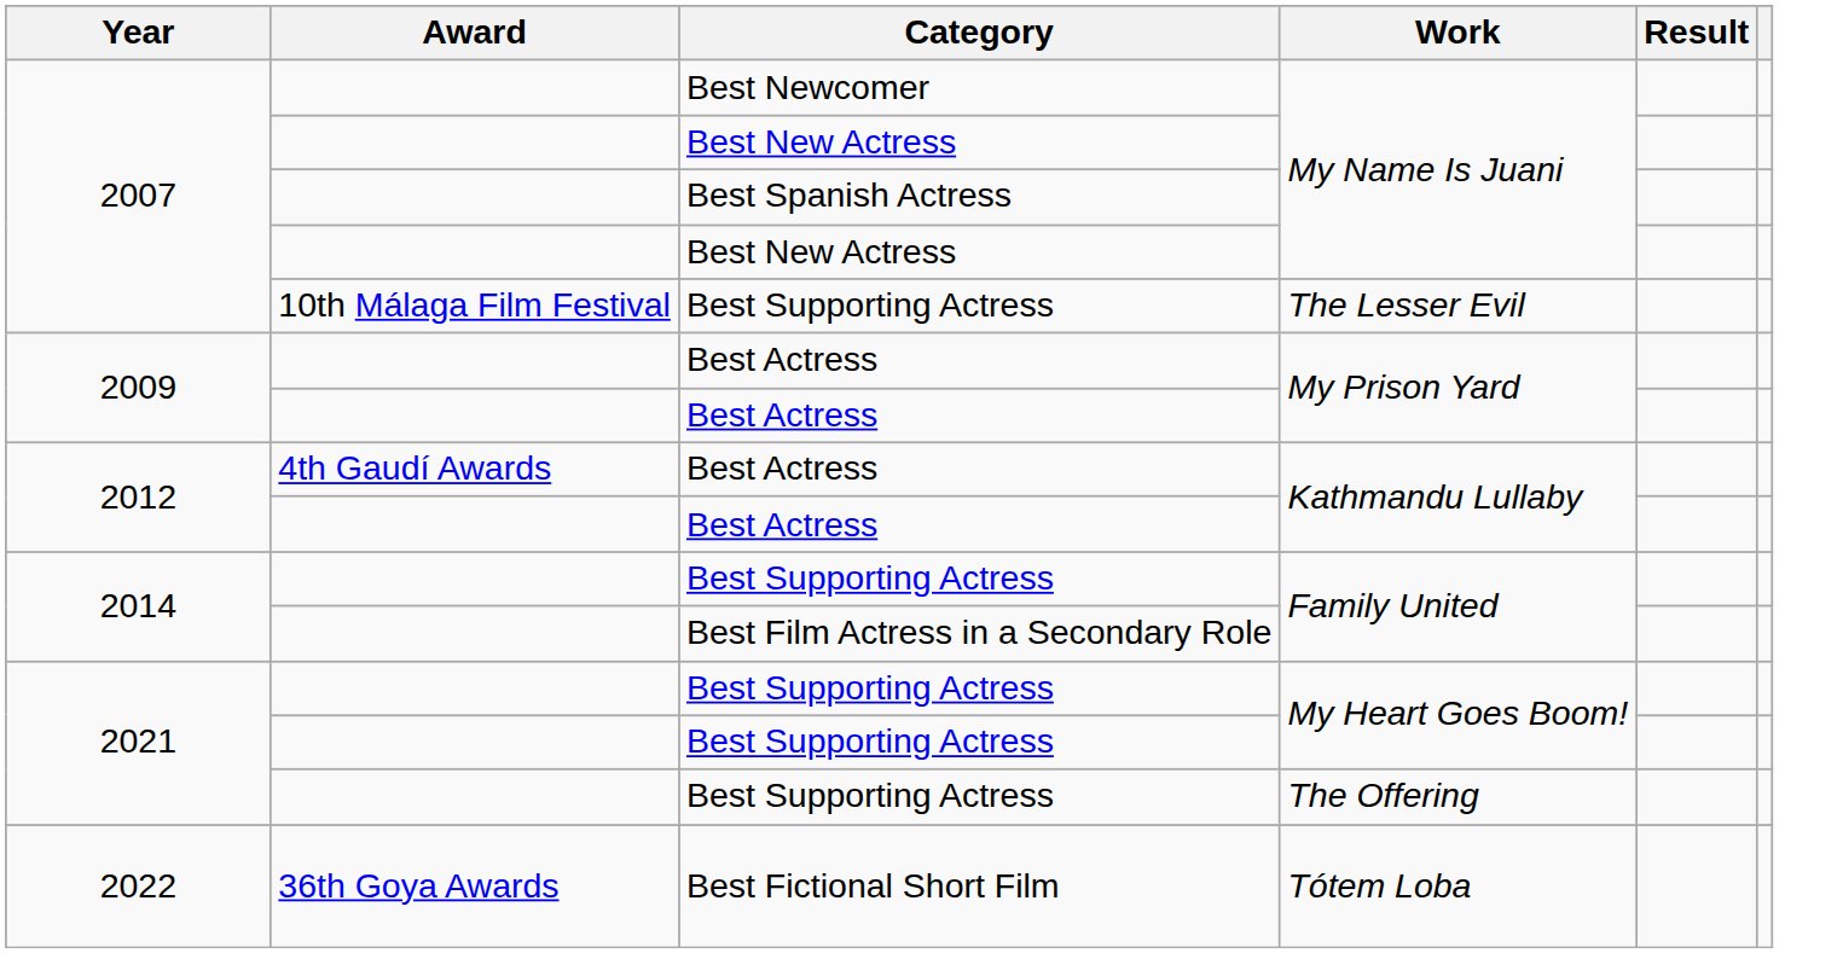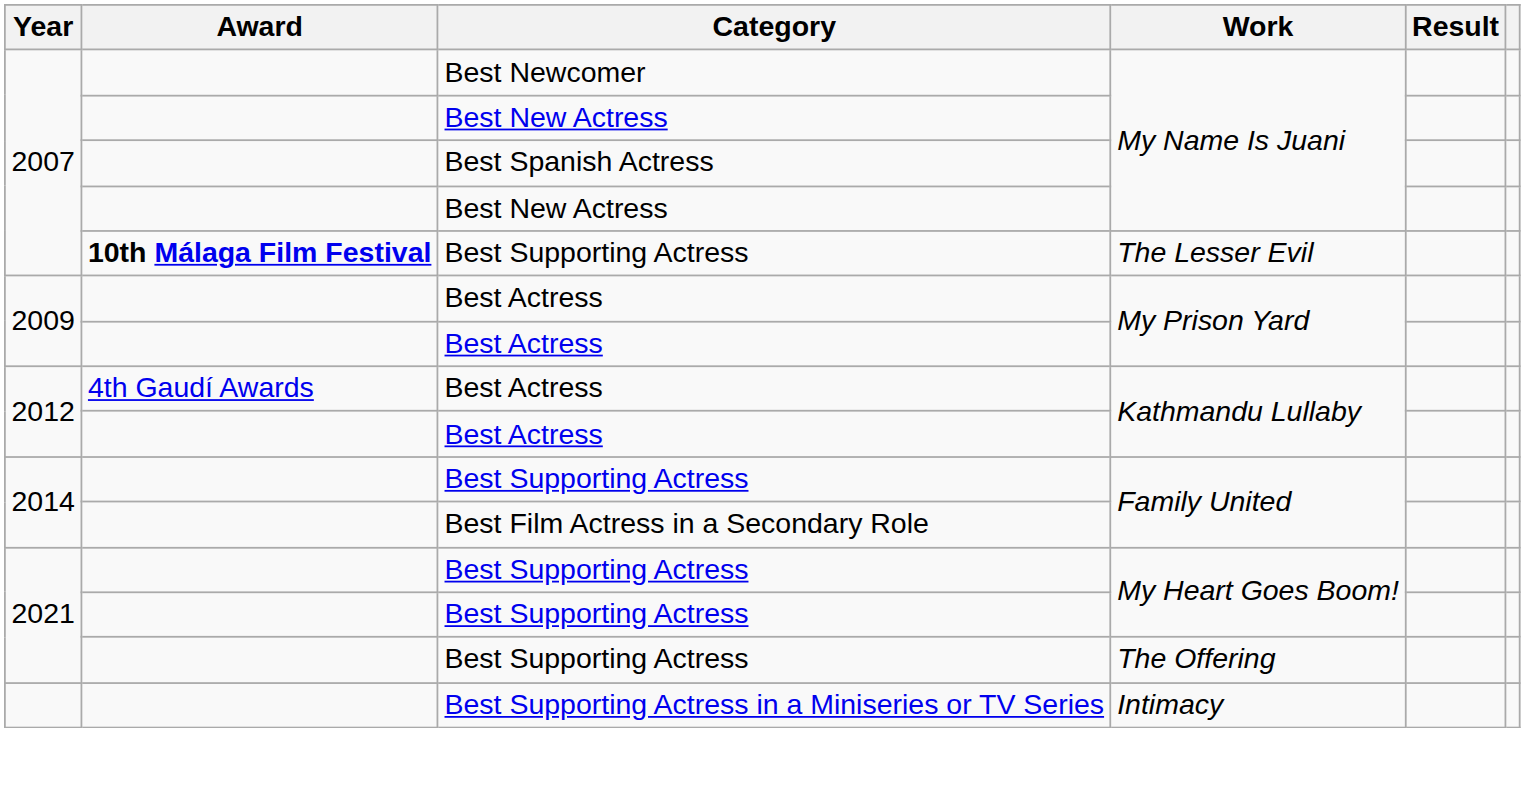 <table class="wikitable sortable plainrowheaders">
 <tr>
 <th>Year</th>
 <th>Award</th>
 <th>Category</th>
 <th>Work</th>
 <th>Result</th>
 <th scope="col" class="unsortable"></th>
 </tr>
 <tr>
 <td align = "center" rowspan = "5">2007</td>
 <td></td>
 <td>Best Newcomer</td>
 <td rowspan = "4"><em>My Name Is Juani</em></td>
 <td></td>
 <td align = "center"></td>
 </tr>
 <tr>
 <td></td>
 <td><a href='#'>Best New Actress</a></td>
 <td></td>
 <td align = "center"></td>
 </tr>
 <tr>
 <td></td>
 <td>Best Spanish Actress</td>
 <td></td>
 <td align = "center"></td>
 </tr>
 <tr>
 <td></td>
 <td>Best New Actress</td>
 <td></td>
 <td align = "center"></td>
 </tr>
 <tr>
-<td>10th <a href='#'>Málaga Film Festival</a></td>
+<td><strong>10th <a href='#'>Málaga Film Festival</a></strong></td>
 <td>Best Supporting Actress</td>
 <td><em>The Lesser Evil</em></td>
 <td></td>
 <td align = "center"></td>
 </tr>
 <tr>
 <td rowspan = "2" align = "center">2009</td>
 <td></td>
 <td>Best Actress</td>
 <td rowspan = "2"><em>My Prison Yard</em></td>
 <td></td>
 <td align = "center"></td>
 </tr>
 <tr>
 <td></td>
 <td><a href='#'>Best Actress</a></td>
 <td></td>
 <td align = "center"></td>
 </tr>
 <tr>
 <td align = "center" rowspan = "2">2012</td>
 <td><a href='#'>4th Gaudí Awards</a></td>
 <td>Best Actress</td>
 <td rowspan = "2"><em>Kathmandu Lullaby</em></td>
 <td></td>
 <td align = "center"></td>
 </tr>
 <tr>
 <td></td>
 <td><a href='#'>Best Actress</a></td>
 <td></td>
 <td align = "center"></td>
 </tr>
 <tr>
 <td align = "center" rowspan = "2">2014</td>
 <td></td>
 <td><a href='#'>Best Supporting Actress</a></td>
 <td rowspan = "2"><em>Family United</em></td>
 <td></td>
 <td align = "center"></td>
 </tr>
 <tr>
 <td></td>
 <td>Best Film Actress in a Secondary Role</td>
 <td></td>
 <td align = "center"></td>
 </tr>
 <tr>
 <td align = "center" rowspan = "3">2021</td>
 <td></td>
 <td><a href='#'>Best Supporting Actress</a></td>
 <td rowspan = "2"><em>My Heart Goes Boom!</em></td>
 <td></td>
 <td align = "center"></td>
 </tr>
 <tr>
 <td></td>
 <td><a href='#'>Best Supporting Actress</a></td>
 <td></td>
 <td align = "center"></td>
 </tr>
 <tr>
 <td></td>
 <td>Best Supporting Actress</td>
 <td><em>The Offering</em></td>
 <td></td>
 <td align = "center"></td>
 </tr>
 <tr>
-<td><blockquote>2022</blockquote></td>
-<td><a href='#'>36th Goya Awards</a></td>
-<td>Best Fictional Short Film</td>
-<td><em>Tótem Loba</em></td>
 <td></td>
-<td align = "center"></td>
+<td></td>
+<td><a href='#'>Best Supporting Actress in a Miniseries or TV Series</a></td>
+<td><em>Intimacy</em></td>
+<td></td>
+<td></td>
 </tr>
 </table>
